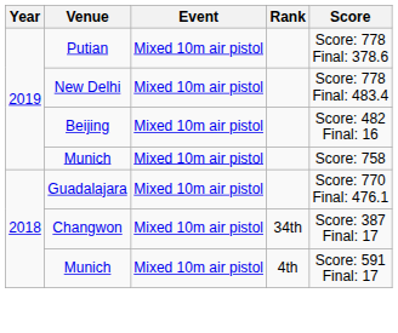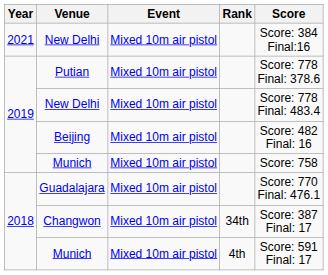 <table class="wikitable sortable" style="text-align:center;">
 <tr>
 <th>Year</th>
 <th>Venue</th>
 <th>Event</th>
 <th>Rank</th>
 <th>Score</th>
+</tr>
+<tr>
+<td><a href='#'>2021</a></td>
+<td><a href='#'>New Delhi</a></td>
+<td><a href='#'>Mixed 10m air pistol</a></td>
+<td></td>
+<td>Score: 384<br>Final:16</td>
 </tr>
 <tr>
 <td rowspan=4><a href='#'>2019</a></td>
 <td><a href='#'>Putian</a></td>
 <td><a href='#'>Mixed 10m air pistol</a></td>
 <td></td>
 <td>Score: 778<br>Final: 378.6</td>
 </tr>
 <tr>
 <td><a href='#'>New Delhi</a></td>
 <td><a href='#'>Mixed 10m air pistol</a></td>
 <td></td>
 <td>Score: 778<br>Final: 483.4</td>
 </tr>
 <tr>
 <td><a href='#'>Beijing</a></td>
 <td><a href='#'>Mixed 10m air pistol</a></td>
 <td></td>
 <td>Score: 482<br>Final: 16</td>
 </tr>
 <tr>
 <td><a href='#'>Munich</a></td>
 <td><a href='#'>Mixed 10m air pistol</a></td>
 <td></td>
 <td>Score: 758</td>
 </tr>
 <tr>
 <td rowspan=3><a href='#'>2018</a></td>
 <td><a href='#'>Guadalajara</a></td>
 <td><a href='#'>Mixed 10m air pistol</a></td>
 <td></td>
 <td>Score: 770<br>Final: 476.1</td>
 </tr>
 <tr>
 <td><a href='#'>Changwon</a></td>
 <td><a href='#'>Mixed 10m air pistol</a></td>
 <td>34th</td>
 <td>Score: 387<br>Final: 17</td>
 </tr>
 <tr>
 <td><a href='#'>Munich</a></td>
 <td><a href='#'>Mixed 10m air pistol</a></td>
 <td>4th</td>
 <td>Score: 591<br>Final: 17</td>
 </tr>
 </table>
